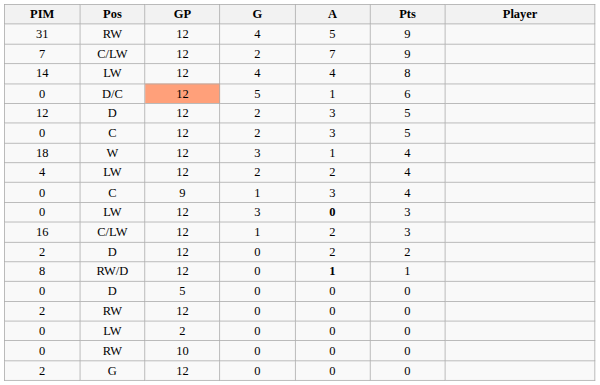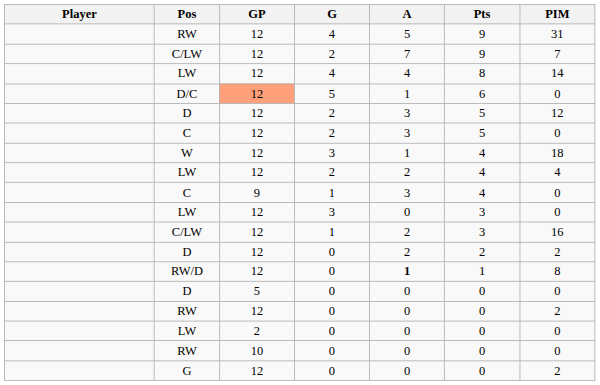 <table class="wikitable sortable" width="60%">
 <tr ALIGN="center">
-<th bgcolor="#DDDDFF" width="5%" title="Penalties in Minutes">PIM</th>
+<th bgcolor="#DDDDFF" width="10%">Player</th>
 <th bgcolor="#DDDDFF" width="3%" title="Position">Pos</th>
 <th bgcolor="#DDDDFF" width="5%" title="Games played">GP</th>
 <th bgcolor="#DDDDFF" width="5%" title="Goals">G</th>
 <th bgcolor="#DDDDFF" width="5%" title="Assists">A</th>
 <th bgcolor="#DDDDFF" width="5%" title="Points">Pts</th>
-<th bgcolor="#DDDDFF" width="10%">Player</th>
+<th bgcolor="#DDDDFF" width="5%" title="Penalties in Minutes">PIM</th>
 </tr>
 <tr align="center">
-<td>31</td>
+<td align="right"></td>
 <td>RW</td>
 <td>12</td>
 <td>4</td>
 <td>5</td>
 <td>9</td>
-<td align="right"></td>
+<td>31</td>
 </tr>
 <tr align="center">
-<td>7</td>
+<td align="right"></td>
 <td>C/LW</td>
 <td>12</td>
 <td>2</td>
 <td>7</td>
 <td>9</td>
-<td align="right"></td>
+<td>7</td>
 </tr>
 <tr align="center">
-<td>14</td>
+<td align="right"></td>
 <td>LW</td>
 <td>12</td>
 <td>4</td>
 <td>4</td>
 <td>8</td>
-<td align="right"></td>
+<td>14</td>
 </tr>
 <tr align="center">
-<td>0</td>
+<td align="right"></td>
 <td>D/C</td>
 <td style="background: lightsalmon;">12</td>
 <td>5</td>
 <td>1</td>
 <td>6</td>
-<td align="right"></td>
+<td>0</td>
 </tr>
 <tr align="center">
-<td>12</td>
+<td align="right"></td>
 <td>D</td>
 <td>12</td>
 <td>2</td>
 <td>3</td>
 <td>5</td>
-<td align="right"></td>
+<td>12</td>
 </tr>
 <tr align="center">
-<td>0</td>
+<td align="right"></td>
 <td>C</td>
 <td>12</td>
 <td>2</td>
 <td>3</td>
 <td>5</td>
-<td align="right"></td>
+<td>0</td>
 </tr>
 <tr align="center">
-<td>18</td>
+<td align="right"></td>
 <td>W</td>
 <td>12</td>
 <td>3</td>
 <td>1</td>
 <td>4</td>
-<td align="right"></td>
+<td>18</td>
 </tr>
 <tr align="center">
-<td>4</td>
+<td align="right"></td>
 <td>LW</td>
 <td>12</td>
 <td>2</td>
 <td>2</td>
 <td>4</td>
-<td align="right"></td>
+<td>4</td>
 </tr>
 <tr align="center">
-<td>0</td>
+<td align="right"></td>
 <td>C</td>
 <td>9</td>
 <td>1</td>
 <td>3</td>
 <td>4</td>
-<td align="right"></td>
+<td>0</td>
 </tr>
 <tr align="center">
-<td>0</td>
+<td align="right"></td>
 <td>LW</td>
 <td>12</td>
 <td>3</td>
-<td><strong>0</strong></td>
+<td>0</td>
 <td>3</td>
-<td align="right"></td>
+<td>0</td>
 </tr>
 <tr align="center">
-<td>16</td>
+<td align="right"></td>
 <td>C/LW</td>
 <td>12</td>
 <td>1</td>
 <td>2</td>
 <td>3</td>
-<td align="right"></td>
+<td>16</td>
 </tr>
 <tr align="center">
-<td>2</td>
+<td align="right"></td>
 <td>D</td>
 <td>12</td>
 <td>0</td>
 <td>2</td>
 <td>2</td>
-<td align="right"></td>
+<td>2</td>
 </tr>
 <tr align="center">
-<td>8</td>
+<td align="right"></td>
 <td>RW/D</td>
 <td>12</td>
 <td>0</td>
 <td><strong>1</strong></td>
 <td>1</td>
-<td align="right"></td>
+<td>8</td>
 </tr>
 <tr align="center">
-<td>0</td>
+<td align="right"></td>
 <td>D</td>
 <td>5</td>
 <td>0</td>
 <td>0</td>
 <td>0</td>
-<td align="right"></td>
+<td>0</td>
 </tr>
 <tr align="center">
-<td>2</td>
+<td align="right"></td>
 <td>RW</td>
 <td>12</td>
 <td>0</td>
 <td>0</td>
 <td>0</td>
-<td align="right"></td>
+<td>2</td>
 </tr>
 <tr align="center">
-<td>0</td>
+<td align="right"></td>
 <td>LW</td>
 <td>2</td>
 <td>0</td>
 <td>0</td>
 <td>0</td>
-<td align="right"></td>
+<td>0</td>
 </tr>
 <tr align="center">
-<td>0</td>
+<td align="right"></td>
 <td>RW</td>
 <td>10</td>
 <td>0</td>
 <td>0</td>
 <td>0</td>
-<td align="right"></td>
+<td>0</td>
 </tr>
 <tr align="center">
-<td>2</td>
+<td align="right"></td>
 <td>G</td>
 <td>12</td>
 <td>0</td>
 <td>0</td>
 <td>0</td>
-<td align="right"></td>
+<td>2</td>
 </tr>
 </table>
